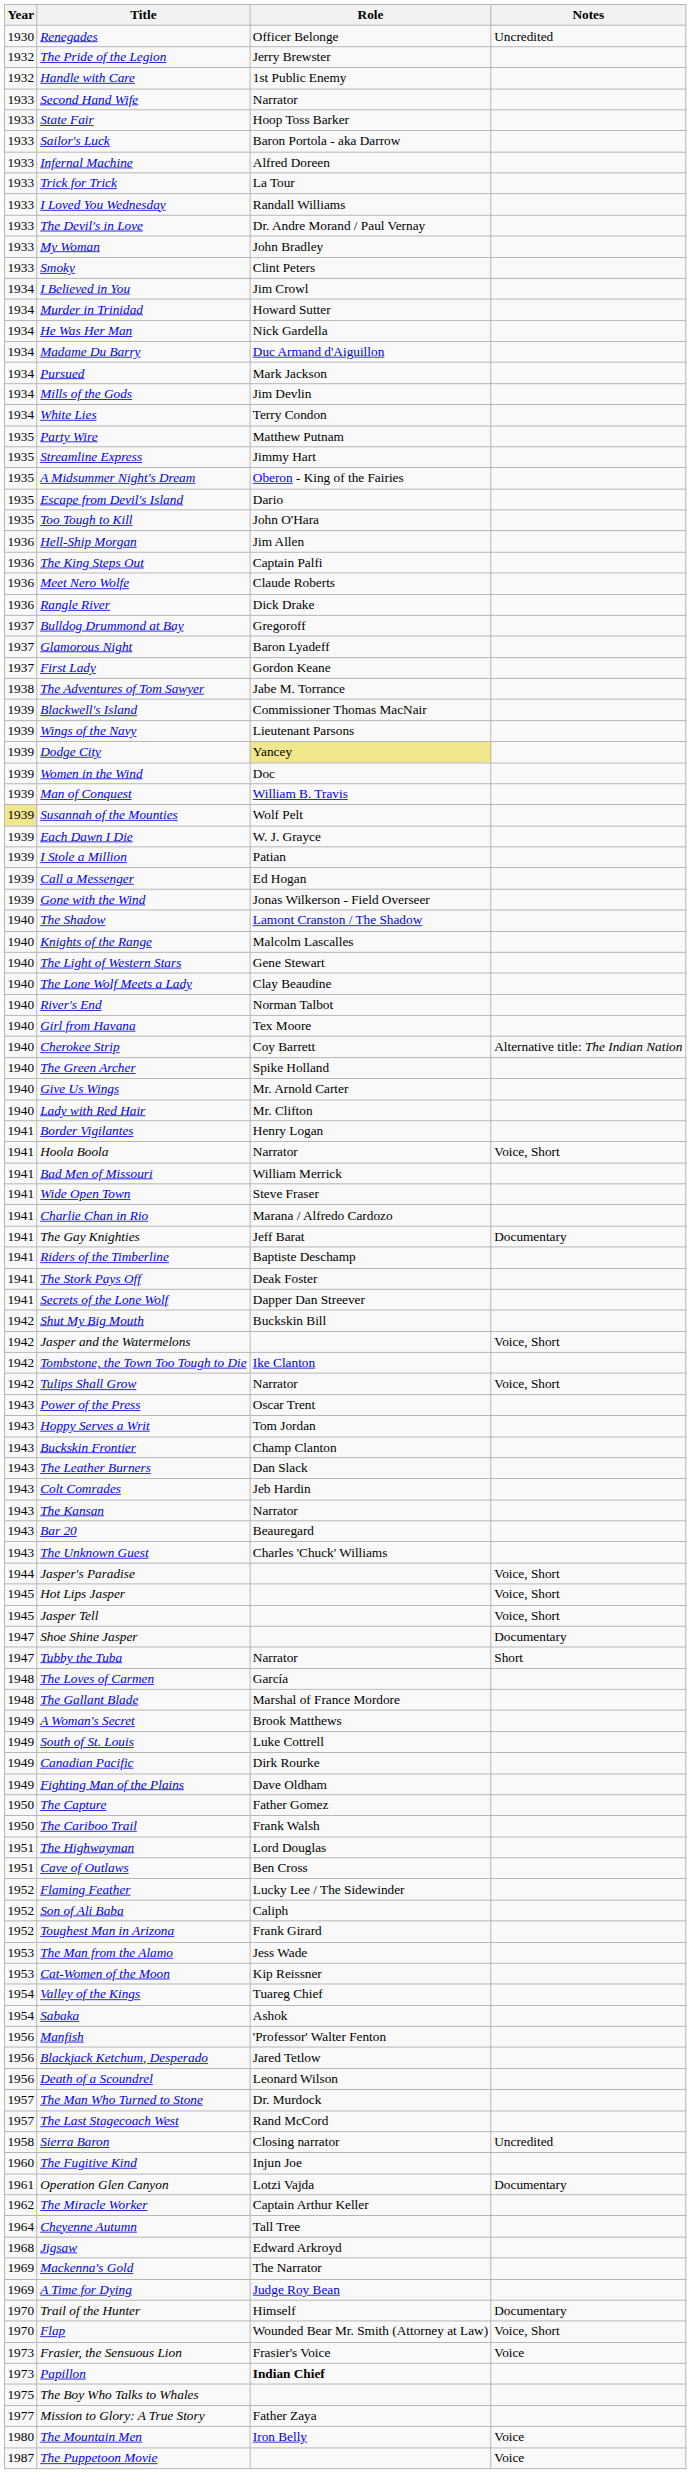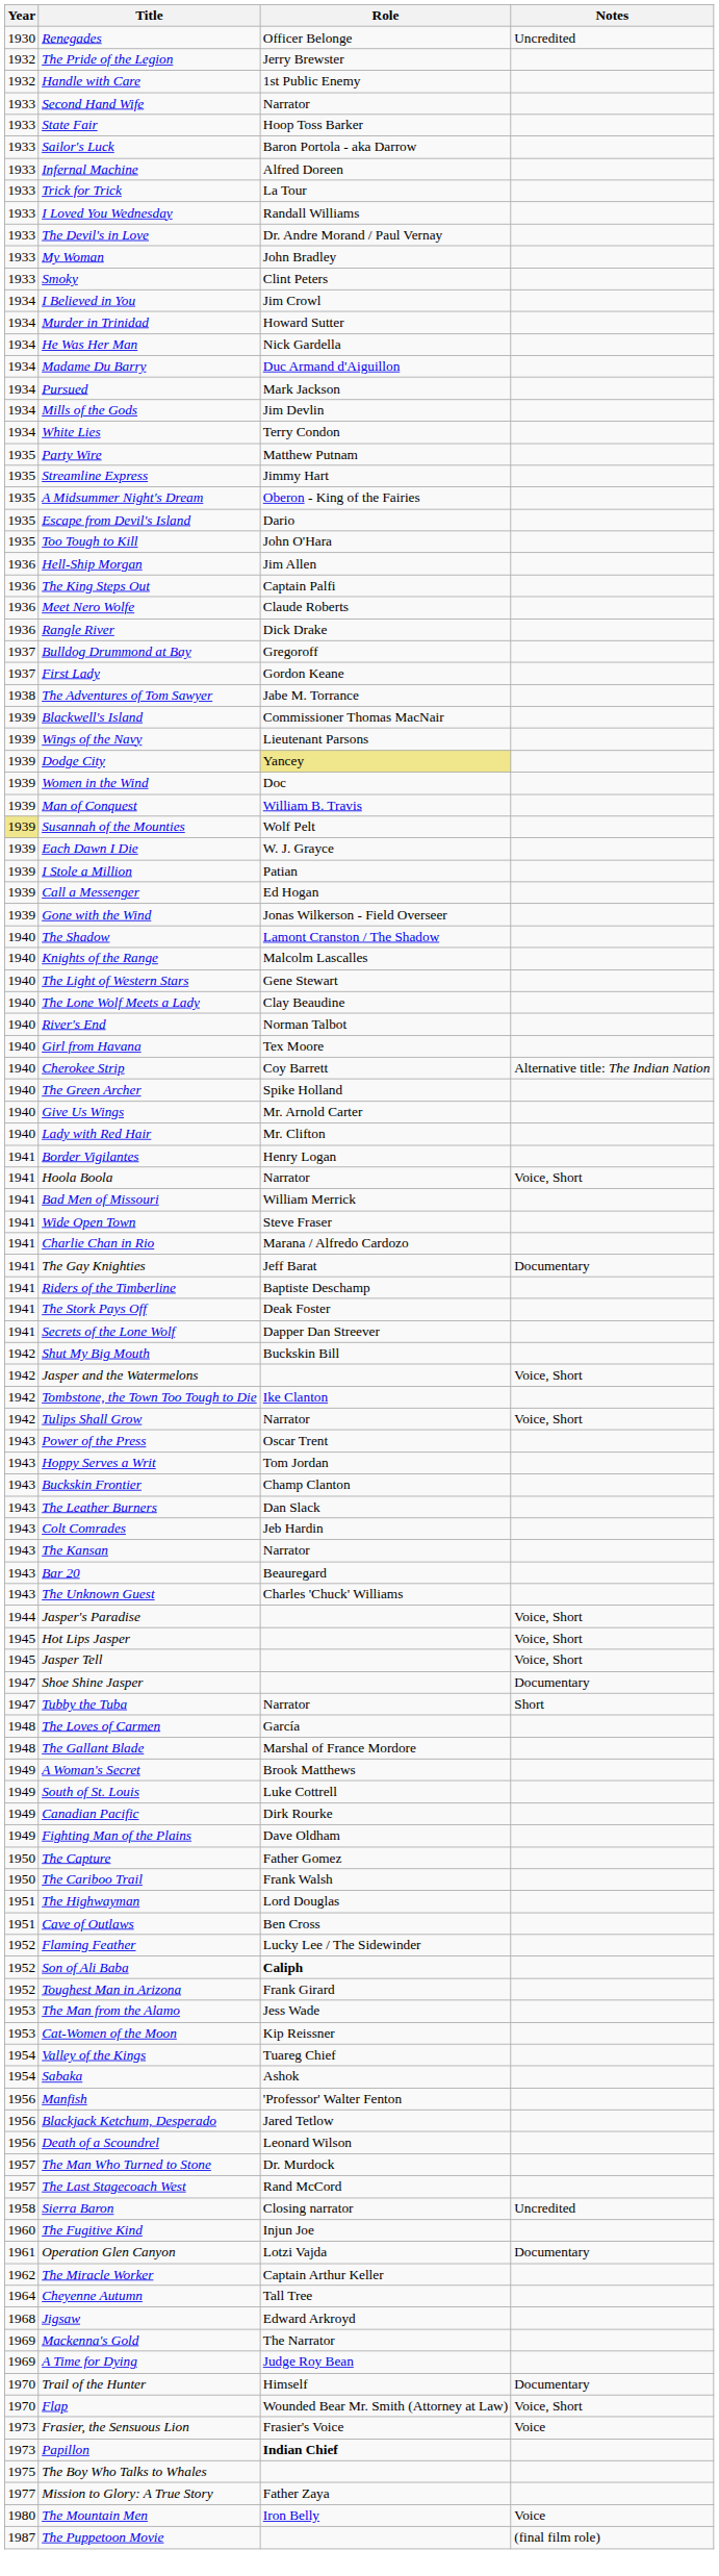 <table class="wikitable sortable">
 <tr>
 <th>Year</th>
 <th>Title</th>
 <th>Role</th>
 <th class="unsortable">Notes</th>
 </tr>
 <tr>
 <td>1930</td>
 <td><em><a href='#'>Renegades</a></em></td>
 <td>Officer Belonge</td>
 <td>Uncredited</td>
 </tr>
 <tr>
 <td>1932</td>
 <td data-sort-value="Pride of the Legion, The"><em><a href='#'>The Pride of the Legion</a></em></td>
 <td>Jerry Brewster</td>
 <td></td>
 </tr>
 <tr>
 <td>1932</td>
 <td><em><a href='#'>Handle with Care</a></em></td>
 <td>1st Public Enemy</td>
 <td></td>
 </tr>
 <tr>
 <td>1933</td>
 <td><em><a href='#'>Second Hand Wife</a></em></td>
 <td>Narrator</td>
 <td></td>
 </tr>
 <tr>
 <td>1933</td>
 <td><em><a href='#'>State Fair</a></em></td>
 <td>Hoop Toss Barker</td>
 <td></td>
 </tr>
 <tr>
 <td>1933</td>
 <td><em><a href='#'>Sailor's Luck</a></em></td>
 <td>Baron Portola - aka Darrow</td>
 <td></td>
 </tr>
 <tr>
 <td>1933</td>
 <td><em><a href='#'>Infernal Machine</a></em></td>
 <td>Alfred Doreen</td>
 <td></td>
 </tr>
 <tr>
 <td>1933</td>
 <td><em><a href='#'>Trick for Trick</a></em></td>
 <td>La Tour</td>
 <td></td>
 </tr>
 <tr>
 <td>1933</td>
 <td><em><a href='#'>I Loved You Wednesday</a></em></td>
 <td>Randall Williams</td>
 <td></td>
 </tr>
 <tr>
 <td>1933</td>
 <td data-sort-value="Devil's in Love, The"><em><a href='#'>The Devil's in Love</a></em></td>
 <td>Dr. Andre Morand / Paul Vernay</td>
 <td></td>
 </tr>
 <tr>
 <td>1933</td>
 <td><em><a href='#'>My Woman</a></em></td>
 <td>John Bradley</td>
 <td></td>
 </tr>
 <tr>
 <td>1933</td>
 <td><em><a href='#'>Smoky</a></em></td>
 <td>Clint Peters</td>
 <td></td>
 </tr>
 <tr>
 <td>1934</td>
 <td><em><a href='#'>I Believed in You</a></em></td>
 <td>Jim Crowl</td>
 <td></td>
 </tr>
 <tr>
 <td>1934</td>
 <td><em><a href='#'>Murder in Trinidad</a></em></td>
 <td>Howard Sutter</td>
 <td></td>
 </tr>
 <tr>
 <td>1934</td>
 <td><em><a href='#'>He Was Her Man</a></em></td>
 <td>Nick Gardella</td>
 <td></td>
 </tr>
 <tr>
 <td>1934</td>
 <td><em><a href='#'>Madame Du Barry</a></em></td>
 <td><a href='#'>Duc Armand d'Aiguillon</a></td>
 <td></td>
 </tr>
 <tr>
 <td>1934</td>
 <td><em><a href='#'>Pursued</a></em></td>
 <td>Mark Jackson</td>
 <td></td>
 </tr>
 <tr>
 <td>1934</td>
 <td><em><a href='#'>Mills of the Gods</a></em></td>
 <td>Jim Devlin</td>
 <td></td>
 </tr>
 <tr>
 <td>1934</td>
 <td><em><a href='#'>White Lies</a></em></td>
 <td>Terry Condon</td>
 <td></td>
 </tr>
 <tr>
 <td>1935</td>
 <td><em><a href='#'>Party Wire</a></em></td>
 <td>Matthew Putnam</td>
 <td></td>
 </tr>
 <tr>
 <td>1935</td>
 <td><em><a href='#'>Streamline Express</a></em></td>
 <td>Jimmy Hart</td>
 <td></td>
 </tr>
 <tr>
 <td>1935</td>
 <td data-sort-value="Midsummer Night's Dream, A"><em><a href='#'>A Midsummer Night's Dream</a></em></td>
 <td><a href='#'>Oberon</a> - King of the Fairies</td>
 <td></td>
 </tr>
 <tr>
 <td>1935</td>
 <td><em><a href='#'>Escape from Devil's Island</a></em></td>
 <td>Dario</td>
 <td></td>
 </tr>
 <tr>
 <td>1935</td>
 <td><em><a href='#'>Too Tough to Kill</a></em></td>
 <td>John O'Hara</td>
 <td></td>
 </tr>
 <tr>
 <td>1936</td>
 <td><em><a href='#'>Hell-Ship Morgan</a></em></td>
 <td>Jim Allen</td>
 <td></td>
 </tr>
 <tr>
 <td>1936</td>
 <td data-sort-value="King Steps Out, The"><em><a href='#'>The King Steps Out</a></em></td>
 <td>Captain Palfi</td>
 <td></td>
 </tr>
 <tr>
 <td>1936</td>
 <td><em><a href='#'>Meet Nero Wolfe</a></em></td>
 <td>Claude Roberts</td>
 <td></td>
 </tr>
 <tr>
 <td>1936</td>
 <td><em><a href='#'>Rangle River</a></em></td>
 <td>Dick Drake</td>
 <td></td>
 </tr>
 <tr>
 <td>1937</td>
 <td><em><a href='#'>Bulldog Drummond at Bay</a></em></td>
 <td>Gregoroff</td>
-<td></td>
-</tr>
-<tr>
-<td>1937</td>
-<td><em><a href='#'>Glamorous Night</a></em></td>
-<td>Baron Lyadeff</td>
 <td></td>
 </tr>
 <tr>
 <td>1937</td>
 <td><em><a href='#'>First Lady</a></em></td>
 <td>Gordon Keane</td>
 <td></td>
 </tr>
 <tr>
 <td>1938</td>
 <td data-sort-value="Adventures of Tom Sawyer, The"><em><a href='#'>The Adventures of Tom Sawyer</a></em></td>
 <td>Jabe M. Torrance</td>
 <td></td>
 </tr>
 <tr>
 <td>1939</td>
 <td><em><a href='#'>Blackwell's Island</a></em></td>
 <td>Commissioner Thomas MacNair</td>
 <td></td>
 </tr>
 <tr>
 <td>1939</td>
 <td><em><a href='#'>Wings of the Navy</a></em></td>
 <td>Lieutenant Parsons</td>
 <td></td>
 </tr>
 <tr>
 <td>1939</td>
 <td><em><a href='#'>Dodge City</a></em></td>
 <td style="background: khaki;">Yancey</td>
 <td></td>
 </tr>
 <tr>
 <td>1939</td>
 <td><em><a href='#'>Women in the Wind</a></em></td>
 <td>Doc</td>
 <td></td>
 </tr>
 <tr>
 <td>1939</td>
 <td><em><a href='#'>Man of Conquest</a></em></td>
 <td><a href='#'>William B. Travis</a></td>
 <td></td>
 </tr>
 <tr>
 <td style="background: khaki;">1939</td>
 <td><em><a href='#'>Susannah of the Mounties</a></em></td>
 <td>Wolf Pelt</td>
 <td></td>
 </tr>
 <tr>
 <td>1939</td>
 <td><em><a href='#'>Each Dawn I Die</a></em></td>
 <td>W. J. Grayce</td>
 <td></td>
 </tr>
 <tr>
 <td>1939</td>
 <td><em><a href='#'>I Stole a Million</a></em></td>
 <td>Patian</td>
 <td></td>
 </tr>
 <tr>
 <td>1939</td>
 <td><em><a href='#'>Call a Messenger</a></em></td>
 <td>Ed Hogan</td>
 <td></td>
 </tr>
 <tr>
 <td>1939</td>
 <td><em><a href='#'>Gone with the Wind</a></em></td>
 <td>Jonas Wilkerson - Field Overseer</td>
 <td></td>
 </tr>
 <tr>
 <td>1940</td>
 <td data-sort-value="Shadow, The"><em><a href='#'>The Shadow</a></em></td>
 <td><a href='#'>Lamont Cranston / The Shadow</a></td>
 <td></td>
 </tr>
 <tr>
 <td>1940</td>
 <td><em><a href='#'>Knights of the Range</a></em></td>
 <td>Malcolm Lascalles</td>
 <td></td>
 </tr>
 <tr>
 <td>1940</td>
 <td data-sort-value="Light of Western Stars, The"><em><a href='#'>The Light of Western Stars</a></em></td>
 <td>Gene Stewart</td>
 <td></td>
 </tr>
 <tr>
 <td>1940</td>
 <td data-sort-value="Lone Wolf Meets a Lady, The"><em><a href='#'>The Lone Wolf Meets a Lady</a></em></td>
 <td>Clay Beaudine</td>
 <td></td>
 </tr>
 <tr>
 <td>1940</td>
 <td><em><a href='#'>River's End</a></em></td>
 <td>Norman Talbot</td>
 <td></td>
 </tr>
 <tr>
 <td>1940</td>
 <td><em><a href='#'>Girl from Havana</a></em></td>
 <td>Tex Moore</td>
 <td></td>
 </tr>
 <tr>
 <td>1940</td>
 <td><em><a href='#'>Cherokee Strip</a></em></td>
 <td>Coy Barrett</td>
 <td>Alternative title: <em>The Indian Nation</em></td>
 </tr>
 <tr>
 <td>1940</td>
 <td data-sort-value="Green Archer, The"><em><a href='#'>The Green Archer</a></em></td>
 <td>Spike Holland</td>
 <td></td>
 </tr>
 <tr>
 <td>1940</td>
 <td><em><a href='#'>Give Us Wings</a></em></td>
 <td>Mr. Arnold Carter</td>
 <td></td>
 </tr>
 <tr>
 <td>1940</td>
 <td><em><a href='#'>Lady with Red Hair</a></em></td>
 <td>Mr. Clifton</td>
 <td></td>
 </tr>
 <tr>
 <td>1941</td>
 <td><em><a href='#'>Border Vigilantes</a></em></td>
 <td>Henry Logan</td>
 <td></td>
 </tr>
 <tr>
 <td>1941</td>
 <td><em>Hoola Boola</em></td>
 <td>Narrator</td>
 <td>Voice, Short</td>
 </tr>
 <tr>
 <td>1941</td>
 <td><em><a href='#'>Bad Men of Missouri</a></em></td>
 <td>William Merrick</td>
 <td></td>
 </tr>
 <tr>
 <td>1941</td>
 <td><em><a href='#'>Wide Open Town</a></em></td>
 <td>Steve Fraser</td>
 <td></td>
 </tr>
 <tr>
 <td>1941</td>
 <td><em><a href='#'>Charlie Chan in Rio</a></em></td>
 <td>Marana / Alfredo Cardozo</td>
 <td></td>
 </tr>
 <tr>
 <td>1941</td>
 <td data-sort-value="Gay Knighties, The"><em>The Gay Knighties</em></td>
 <td>Jeff Barat</td>
 <td>Documentary</td>
 </tr>
 <tr>
 <td>1941</td>
 <td><em><a href='#'>Riders of the Timberline</a></em></td>
 <td>Baptiste Deschamp</td>
 <td></td>
 </tr>
 <tr>
 <td>1941</td>
 <td data-sort-value="Stork Pays Off, The"><em><a href='#'>The Stork Pays Off</a></em></td>
 <td>Deak Foster</td>
 <td></td>
 </tr>
 <tr>
 <td>1941</td>
 <td><em><a href='#'>Secrets of the Lone Wolf</a></em></td>
 <td>Dapper Dan Streever</td>
 <td></td>
 </tr>
 <tr>
 <td>1942</td>
 <td><em><a href='#'>Shut My Big Mouth</a></em></td>
 <td>Buckskin Bill</td>
 <td></td>
 </tr>
 <tr>
 <td>1942</td>
 <td><em>Jasper and the Watermelons</em></td>
 <td></td>
 <td>Voice, Short</td>
 </tr>
 <tr>
 <td>1942</td>
 <td><em><a href='#'>Tombstone, the Town Too Tough to Die</a></em></td>
 <td><a href='#'>Ike Clanton</a></td>
 <td></td>
 </tr>
 <tr>
 <td>1942</td>
 <td><em><a href='#'>Tulips Shall Grow</a></em></td>
 <td>Narrator</td>
 <td>Voice, Short</td>
 </tr>
 <tr>
 <td>1943</td>
 <td><em><a href='#'>Power of the Press</a></em></td>
 <td>Oscar Trent</td>
 <td></td>
 </tr>
 <tr>
 <td>1943</td>
 <td><em><a href='#'>Hoppy Serves a Writ</a></em></td>
 <td>Tom Jordan</td>
 <td></td>
 </tr>
 <tr>
 <td>1943</td>
 <td><em><a href='#'>Buckskin Frontier</a></em></td>
 <td>Champ Clanton</td>
 <td></td>
 </tr>
 <tr>
 <td>1943</td>
 <td data-sort-value="Leather Burners, The"><em><a href='#'>The Leather Burners</a></em></td>
 <td>Dan Slack</td>
 <td></td>
 </tr>
 <tr>
 <td>1943</td>
 <td><em><a href='#'>Colt Comrades</a></em></td>
 <td>Jeb Hardin</td>
 <td></td>
 </tr>
 <tr>
 <td>1943</td>
 <td data-sort-value="Kansan, The"><em><a href='#'>The Kansan</a></em></td>
 <td>Narrator</td>
 <td></td>
 </tr>
 <tr>
 <td>1943</td>
 <td><em><a href='#'>Bar 20</a></em></td>
 <td>Beauregard</td>
 <td></td>
 </tr>
 <tr>
 <td>1943</td>
 <td data-sort-value="Unknown Guest, The"><em><a href='#'>The Unknown Guest</a></em></td>
 <td>Charles 'Chuck' Williams</td>
 <td></td>
 </tr>
 <tr>
 <td>1944</td>
 <td><em>Jasper's Paradise</em></td>
 <td></td>
 <td>Voice, Short</td>
 </tr>
 <tr>
 <td>1945</td>
 <td><em>Hot Lips Jasper</em></td>
 <td></td>
 <td>Voice, Short</td>
 </tr>
 <tr>
 <td>1945</td>
 <td><em>Jasper Tell</em></td>
 <td></td>
 <td>Voice, Short</td>
 </tr>
 <tr>
 <td>1947</td>
 <td><em>Shoe Shine Jasper</em></td>
 <td></td>
 <td>Documentary</td>
 </tr>
 <tr>
 <td>1947</td>
 <td><em><a href='#'>Tubby the Tuba</a></em></td>
 <td>Narrator</td>
 <td>Short</td>
 </tr>
 <tr>
 <td>1948</td>
 <td data-sort-value="Loves of Carmen, The"><em><a href='#'>The Loves of Carmen</a></em></td>
 <td>García</td>
 <td></td>
 </tr>
 <tr>
 <td>1948</td>
 <td data-sort-value="Gallant Blade, The"><em><a href='#'>The Gallant Blade</a></em></td>
 <td>Marshal of France Mordore</td>
 <td></td>
 </tr>
 <tr>
 <td>1949</td>
 <td data-sort-value="Woman's Secret, A"><em><a href='#'>A Woman's Secret</a></em></td>
 <td>Brook Matthews</td>
 <td></td>
 </tr>
 <tr>
 <td>1949</td>
 <td><em><a href='#'>South of St. Louis</a></em></td>
 <td>Luke Cottrell</td>
 <td></td>
 </tr>
 <tr>
 <td>1949</td>
 <td><em><a href='#'>Canadian Pacific</a></em></td>
 <td>Dirk Rourke</td>
 <td></td>
 </tr>
 <tr>
 <td>1949</td>
 <td><em><a href='#'>Fighting Man of the Plains</a></em></td>
 <td>Dave Oldham</td>
 <td></td>
 </tr>
 <tr>
 <td>1950</td>
 <td data-sort-value="Capture, The"><em><a href='#'>The Capture</a></em></td>
 <td>Father Gomez</td>
 <td></td>
 </tr>
 <tr>
 <td>1950</td>
 <td data-sort-value="Cariboo Trail, The"><em><a href='#'>The Cariboo Trail</a></em></td>
 <td>Frank Walsh</td>
 <td></td>
 </tr>
 <tr>
 <td>1951</td>
 <td data-sort-value="Highwayman, The"><em><a href='#'>The Highwayman</a></em></td>
 <td>Lord Douglas</td>
 <td></td>
 </tr>
 <tr>
 <td>1951</td>
 <td><em><a href='#'>Cave of Outlaws</a></em></td>
 <td>Ben Cross</td>
 <td></td>
 </tr>
 <tr>
 <td>1952</td>
 <td><em><a href='#'>Flaming Feather</a></em></td>
 <td>Lucky Lee / The Sidewinder</td>
 <td></td>
 </tr>
 <tr>
 <td>1952</td>
 <td><em><a href='#'>Son of Ali Baba</a></em></td>
-<td>Caliph</td>
+<td><strong>Caliph</strong></td>
 <td></td>
 </tr>
 <tr>
 <td>1952</td>
 <td><em><a href='#'>Toughest Man in Arizona</a></em></td>
 <td>Frank Girard</td>
 <td></td>
 </tr>
 <tr>
 <td>1953</td>
 <td data-sort-value="Man from the Alamo, The"><em><a href='#'>The Man from the Alamo</a></em></td>
 <td>Jess Wade</td>
 <td></td>
 </tr>
 <tr>
 <td>1953</td>
 <td><em><a href='#'>Cat-Women of the Moon</a></em></td>
 <td>Kip Reissner</td>
 <td></td>
 </tr>
 <tr>
 <td>1954</td>
 <td><em><a href='#'>Valley of the Kings</a></em></td>
 <td>Tuareg Chief</td>
 <td></td>
 </tr>
 <tr>
 <td>1954</td>
 <td><em><a href='#'>Sabaka</a></em></td>
 <td>Ashok</td>
 <td></td>
 </tr>
 <tr>
 <td>1956</td>
 <td><em><a href='#'>Manfish</a></em></td>
 <td>'Professor' Walter Fenton</td>
 <td></td>
 </tr>
 <tr>
 <td>1956</td>
 <td><em><a href='#'>Blackjack Ketchum, Desperado</a></em></td>
 <td>Jared Tetlow</td>
 <td></td>
 </tr>
 <tr>
 <td>1956</td>
 <td><em><a href='#'>Death of a Scoundrel</a></em></td>
 <td>Leonard Wilson</td>
 <td></td>
 </tr>
 <tr>
 <td>1957</td>
 <td data-sort-value="Man Who Turned to Stone, The"><em><a href='#'>The Man Who Turned to Stone</a></em></td>
 <td>Dr. Murdock</td>
 <td></td>
 </tr>
 <tr>
 <td>1957</td>
 <td data-sort-value="Last Stagecoach West, The"><em><a href='#'>The Last Stagecoach West</a></em></td>
 <td>Rand McCord</td>
 <td></td>
 </tr>
 <tr>
 <td>1958</td>
 <td><em><a href='#'>Sierra Baron</a></em></td>
 <td>Closing narrator</td>
 <td>Uncredited</td>
 </tr>
 <tr>
 <td>1960</td>
 <td data-sort-value="Fugitive Kind, The"><em><a href='#'>The Fugitive Kind</a></em></td>
 <td>Injun Joe</td>
 <td></td>
 </tr>
 <tr>
 <td>1961</td>
 <td><em>Operation Glen Canyon</em></td>
 <td>Lotzi Vajda</td>
 <td>Documentary</td>
 </tr>
 <tr>
 <td>1962</td>
 <td data-sort-value="Miracle Worker, The"><em><a href='#'>The Miracle Worker</a></em></td>
 <td>Captain Arthur Keller</td>
 <td></td>
 </tr>
 <tr>
 <td>1964</td>
 <td><em><a href='#'>Cheyenne Autumn</a></em></td>
 <td>Tall Tree</td>
 <td></td>
 </tr>
 <tr>
 <td>1968</td>
 <td><em><a href='#'>Jigsaw</a></em></td>
 <td>Edward Arkroyd</td>
 <td></td>
 </tr>
 <tr>
 <td>1969</td>
 <td><em><a href='#'>Mackenna's Gold</a></em></td>
 <td>The Narrator</td>
 <td></td>
 </tr>
 <tr>
 <td>1969</td>
 <td data-sort-value="Time for Dying, A"><em><a href='#'>A Time for Dying</a></em></td>
 <td><a href='#'>Judge Roy Bean</a></td>
 <td></td>
 </tr>
 <tr>
 <td>1970</td>
 <td><em>Trail of the Hunter</em></td>
 <td>Himself</td>
 <td>Documentary</td>
 </tr>
 <tr>
 <td>1970</td>
 <td><em><a href='#'>Flap</a></em></td>
 <td>Wounded Bear Mr. Smith (Attorney at Law)</td>
 <td>Voice, Short</td>
 </tr>
 <tr>
 <td>1973</td>
 <td><em>Frasier, the Sensuous Lion</em></td>
 <td>Frasier's Voice</td>
 <td>Voice</td>
 </tr>
 <tr>
 <td>1973</td>
 <td><em><a href='#'>Papillon</a></em></td>
 <td><strong>Indian Chief</strong></td>
 <td></td>
 </tr>
 <tr>
 <td>1975</td>
 <td data-sort-value="Boy Who Talks to Whales, The"><em>The Boy Who Talks to Whales</em></td>
 <td></td>
 <td></td>
 </tr>
 <tr>
 <td>1977</td>
 <td><em>Mission to Glory: A True Story</em></td>
 <td>Father Zaya</td>
 <td></td>
 </tr>
 <tr>
 <td>1980</td>
 <td data-sort-value="Mountain Men, The"><em><a href='#'>The Mountain Men</a></em></td>
 <td><a href='#'>Iron Belly</a></td>
 <td>Voice</td>
 </tr>
 <tr>
 <td>1987</td>
 <td data-sort-value="Puppetoon Movie, The"><em><a href='#'>The Puppetoon Movie</a></em></td>
 <td></td>
-<td>Voice</td>
+<td>(final film role)</td>
 </tr>
 </table>
